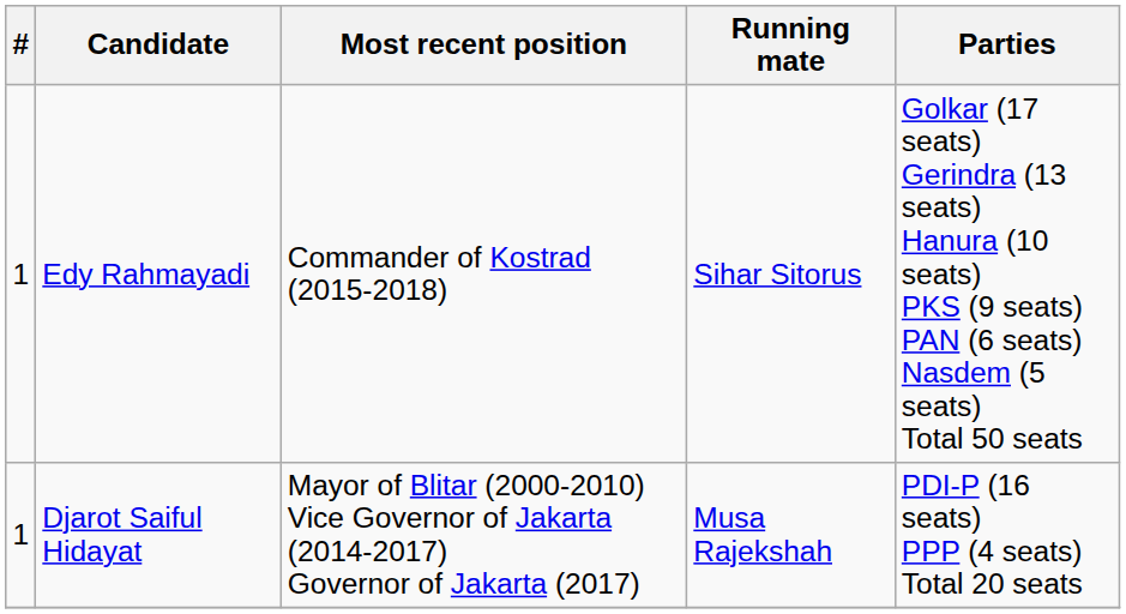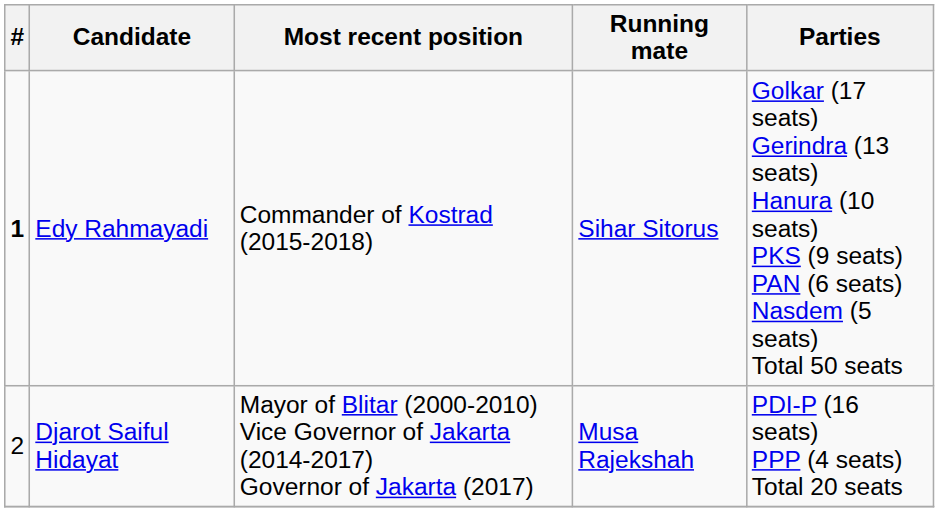 <table class="wikitable">
 <tr>
 <th>#</th>
 <th>Candidate</th>
 <th>Most recent position</th>
 <th>Running mate</th>
 <th>Parties</th>
 </tr>
 <tr>
-<td>1</td>
+<td><strong>1</strong></td>
 <td><a href='#'>Edy Rahmayadi</a></td>
 <td>Commander of <a href='#'>Kostrad</a> (2015-2018)</td>
 <td><a href='#'>Sihar Sitorus</a></td>
 <td><a href='#'>Golkar</a> (17 seats)<br><a href='#'>Gerindra</a> (13 seats)<br><a href='#'>Hanura</a> (10 seats)<br><a href='#'>PKS</a> (9 seats)<br><a href='#'>PAN</a> (6 seats)<br><a href='#'>Nasdem</a> (5 seats)<br>Total 50 seats</td>
 </tr>
 <tr>
-<td>1</td>
+<td>2</td>
 <td><a href='#'>Djarot Saiful Hidayat</a></td>
 <td>Mayor of <a href='#'>Blitar</a> (2000-2010)<br>Vice Governor of <a href='#'>Jakarta</a> (2014-2017)<br>Governor of <a href='#'>Jakarta</a> (2017)</td>
 <td><a href='#'>Musa Rajekshah</a></td>
 <td><a href='#'>PDI-P</a> (16 seats)<br> <a href='#'>PPP</a> (4 seats)<br>Total 20 seats</td>
 </tr>
 <tr>
 </tr>
 </table>
